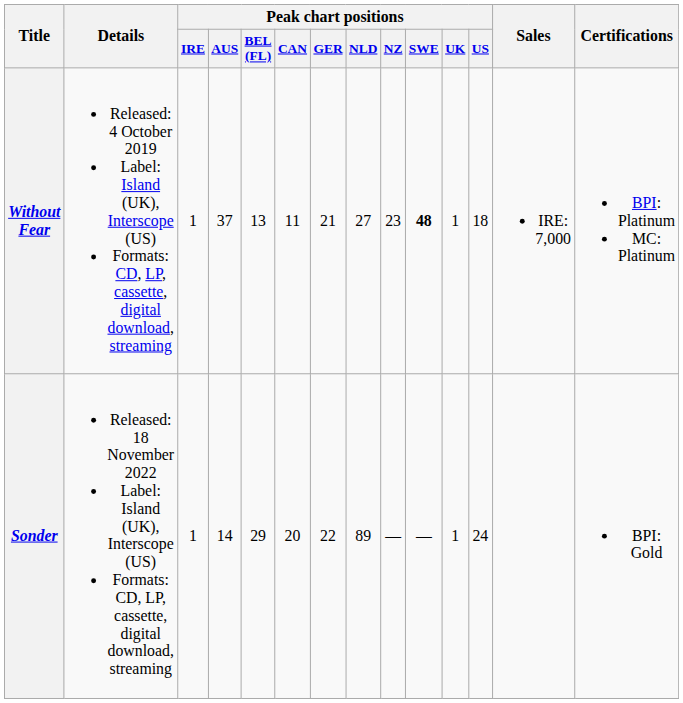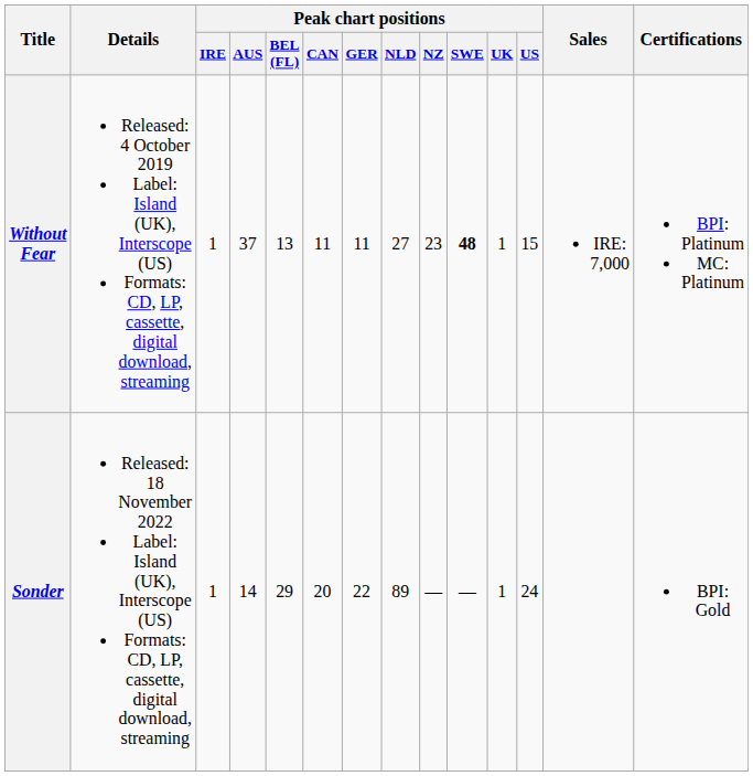 <table class="wikitable plainrowheaders" style="text-align:center;">
 <tr>
 <th scope="col" rowspan="2">Title</th>
 <th scope="col" rowspan="2">Details</th>
 <th scope="col" colspan="10">Peak chart positions</th>
 <th scope="col" rowspan="2">Sales</th>
 <th scope="col" rowspan="2">Certifications</th>
 </tr>
 <tr>
 <th scope="col" style="width:3em;font-size:85%;"><a href='#'>IRE</a><br></th>
 <th scope="col" style="width:3em;font-size:85%;"><a href='#'>AUS</a><br></th>
 <th scope="col" style="width:3em;font-size:85%;"><a href='#'>BEL<br>(FL)</a><br></th>
 <th scope="col" style="width:3em;font-size:85%;"><a href='#'>CAN</a><br></th>
 <th scope="col" style="width:3em;font-size:85%;"><a href='#'>GER</a><br></th>
 <th scope="col" style="width:3em;font-size:85%;"><a href='#'>NLD</a><br></th>
 <th scope="col" style="width:3em;font-size:85%;"><a href='#'>NZ</a><br></th>
 <th scope="col" style="width:3em;font-size:85%;"><a href='#'>SWE</a><br></th>
 <th scope="col" style="width:3em;font-size:85%;"><a href='#'>UK</a><br></th>
 <th scope="col" style="width:3em;font-size:85%;"><a href='#'>US</a><br></th>
 </tr>
 <tr>
 <th scope="row"><em><a href='#'>Without Fear</a></em></th>
 <td><br><ul><li>Released: 4 October 2019</li><li>Label: <a href='#'>Island</a> (UK), <a href='#'>Interscope</a> (US)</li><li>Formats: <a href='#'>CD</a>, <a href='#'>LP</a>, <a href='#'>cassette</a>, <a href='#'>digital download</a>,<br><a href='#'>streaming</a></li></ul></td>
 <td>1</td>
 <td>37</td>
 <td>13</td>
 <td>11</td>
-<td>21</td>
+<td>11</td>
 <td>27</td>
 <td>23</td>
 <td><strong>48</strong></td>
 <td>1</td>
-<td>18</td>
+<td>15</td>
 <td><br><ul><li>IRE: 7,000</li></ul></td>
 <td><br><ul><li><a href='#'>BPI</a>: Platinum</li><li>MC: Platinum</li></ul></td>
 </tr>
 <tr>
 <th scope="row"><em><a href='#'>Sonder</a></em></th>
 <td><br><ul><li>Released: 18 November 2022</li><li>Label: Island (UK), Interscope (US)</li><li>Formats: CD, LP, cassette, digital download, streaming</li></ul></td>
 <td>1</td>
 <td>14<br></td>
 <td>29</td>
 <td>20</td>
 <td>22</td>
 <td>89</td>
 <td>—</td>
 <td>—</td>
 <td>1</td>
 <td>24</td>
 <td></td>
 <td><br><ul><li>BPI: Gold</li></ul></td>
 </tr>
 </table>
